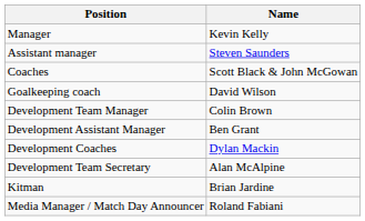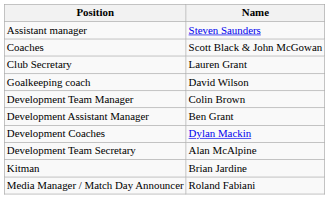 <table class="wikitable">
 <tr>
 <th>Position</th>
 <th>Name</th>
-</tr>
-<tr>
-<td>Manager</td>
-<td>Kevin Kelly</td>
 </tr>
 <tr>
 <td>Assistant manager</td>
 <td><a href='#'>Steven Saunders</a></td>
 </tr>
 <tr>
 <td>Coaches</td>
 <td>Scott Black & John McGowan</td>
+</tr>
+<tr>
+<td>Club Secretary</td>
+<td>Lauren Grant</td>
 </tr>
 <tr>
 <td>Goalkeeping coach</td>
 <td>David Wilson</td>
 </tr>
 <tr>
 <td>Development Team Manager</td>
 <td>Colin Brown</td>
 </tr>
 <tr>
 <td>Development Assistant Manager</td>
 <td>Ben Grant</td>
 </tr>
 <tr>
 <td>Development Coaches</td>
 <td><a href='#'>Dylan Mackin</a></td>
 </tr>
 <tr>
 <td>Development Team Secretary</td>
 <td>Alan McAlpine</td>
 </tr>
 <tr>
 <td>Kitman</td>
 <td>Brian Jardine</td>
 </tr>
 <tr>
 <td>Media Manager / Match Day Announcer</td>
 <td>Roland Fabiani</td>
 </tr>
 </table>
